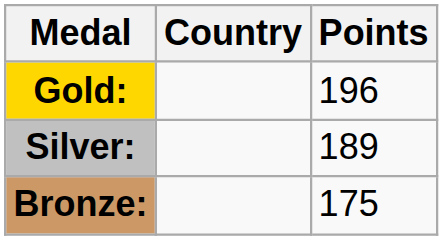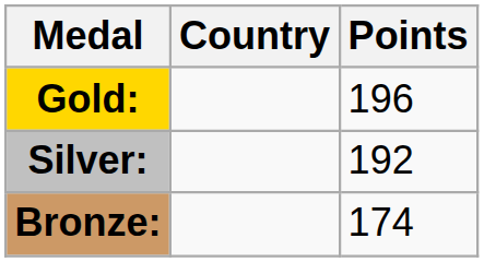 <table class="wikitable">
 <tr>
 <th><strong>Medal</strong></th>
 <th><strong>Country</strong></th>
 <th><strong>Points</strong></th>
 </tr>
 <tr>
 <td style="text-align:center;background-color:gold;"><strong>Gold:</strong></td>
 <td><strong></strong></td>
 <td>196</td>
 </tr>
 <tr>
 <td style="text-align:center;background-color:silver;"><strong>Silver:</strong></td>
 <td></td>
-<td>189</td>
+<td>192</td>
 </tr>
 <tr>
 <td style="text-align:center;background-color:#CC9966;"><strong>Bronze:</strong></td>
 <td></td>
-<td>175</td>
+<td>174</td>
 </tr>
 </table>
